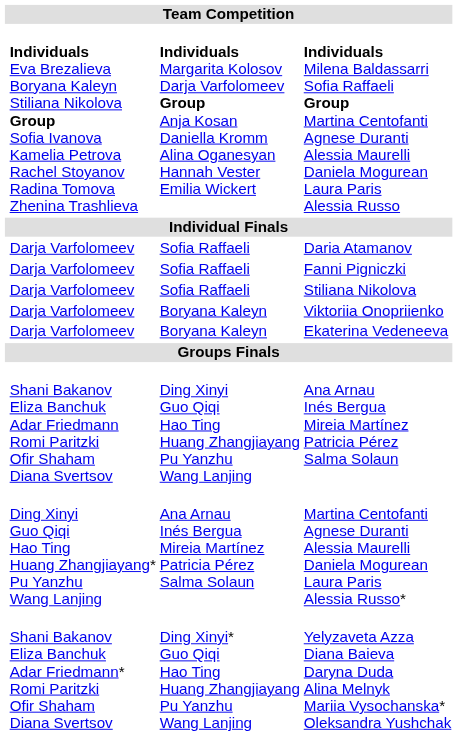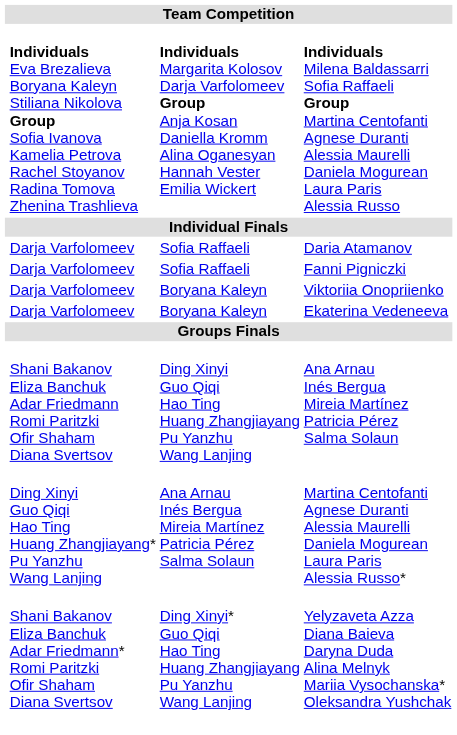 <table>
 <tr bgcolor="#DFDFDF">
 <td colspan="4" align="center"><strong>Team Competition</strong></td>
 </tr>
 <tr>
 <th scope=row style="text-align:left"><br></th>
 <td> <br><strong>Individuals</strong><br><a href='#'>Eva Brezalieva</a><br><a href='#'>Boryana Kaleyn</a><br><a href='#'>Stiliana Nikolova</a><br><strong>Group</strong><br><a href='#'>Sofia Ivanova</a><br><a href='#'>Kamelia Petrova</a><br><a href='#'>Rachel Stoyanov</a><br><a href='#'>Radina Tomova</a><br><a href='#'>Zhenina Trashlieva</a></td>
 <td valign="top"> <br><strong>Individuals</strong><br><a href='#'>Margarita Kolosov</a><br><a href='#'>Darja Varfolomeev</a><br><strong>Group</strong><br><a href='#'>Anja Kosan</a><br><a href='#'>Daniella Kromm</a><br><a href='#'>Alina Oganesyan</a><br><a href='#'>Hannah Vester</a><br><a href='#'>Emilia Wickert</a></td>
 <td> <br><strong>Individuals</strong><br><a href='#'>Milena Baldassarri</a><br><a href='#'>Sofia Raffaeli</a><br><strong>Group</strong><br><a href='#'>Martina Centofanti</a><br><a href='#'>Agnese Duranti</a><br><a href='#'>Alessia Maurelli</a><br><a href='#'>Daniela Mogurean</a><br><a href='#'>Laura Paris</a><br><a href='#'>Alessia Russo</a></td>
 </tr>
 <tr bgcolor="#DFDFDF">
 <td colspan="4" align="center"><strong>Individual Finals</strong></td>
 </tr>
 <tr>
 <th scope=row style="text-align:left"><br></th>
 <td> <a href='#'>Darja Varfolomeev</a></td>
 <td> <a href='#'>Sofia Raffaeli</a></td>
 <td> <a href='#'>Daria Atamanov</a></td>
 </tr>
 <tr>
 <th scope=row style="text-align:left"><br></th>
 <td> <a href='#'>Darja Varfolomeev</a></td>
 <td> <a href='#'>Sofia Raffaeli</a></td>
 <td> <a href='#'>Fanni Pigniczki</a></td>
-</tr>
-<tr>
-<th scope=row style="text-align:left"><br></th>
-<td> <a href='#'>Darja Varfolomeev</a></td>
-<td> <a href='#'>Sofia Raffaeli</a></td>
-<td> <a href='#'>Stiliana Nikolova</a></td>
 </tr>
 <tr>
 <th scope=row style="text-align:left"><br></th>
 <td> <a href='#'>Darja Varfolomeev</a></td>
 <td> <a href='#'>Boryana Kaleyn</a></td>
 <td> <a href='#'>Viktoriia Onopriienko</a></td>
 </tr>
 <tr>
 <th scope=row style="text-align:left"><br></th>
 <td> <a href='#'>Darja Varfolomeev</a></td>
 <td> <a href='#'>Boryana Kaleyn</a></td>
 <td> <a href='#'>Ekaterina Vedeneeva</a></td>
 </tr>
 <tr bgcolor="#DFDFDF">
 <td colspan="4" align="center"><strong>Groups Finals</strong></td>
 </tr>
 <tr>
 <th scope=row style="text-align:left"><br></th>
 <td> <br><a href='#'>Shani Bakanov</a><br><a href='#'>Eliza Banchuk</a><br><a href='#'>Adar Friedmann</a><br><a href='#'>Romi Paritzki</a><br><a href='#'>Ofir Shaham</a><br><a href='#'>Diana Svertsov</a></td>
 <td> <br><a href='#'>Ding Xinyi</a><br><a href='#'>Guo Qiqi</a><br><a href='#'>Hao Ting</a><br><a href='#'>Huang Zhangjiayang</a><br><a href='#'>Pu Yanzhu</a><br><a href='#'>Wang Lanjing</a></td>
 <td valign="top"> <br><a href='#'>Ana Arnau</a><br><a href='#'>Inés Bergua</a><br><a href='#'>Mireia Martínez</a><br><a href='#'>Patricia Pérez</a><br><a href='#'>Salma Solaun</a></td>
 </tr>
 <tr>
 <th scope=row style="text-align:left"><br></th>
 <td> <br><a href='#'>Ding Xinyi</a><br><a href='#'>Guo Qiqi</a><br><a href='#'>Hao Ting</a><br><a href='#'>Huang Zhangjiayang</a>*<br><a href='#'>Pu Yanzhu</a><br><a href='#'>Wang Lanjing</a></td>
 <td valign="top"> <br><a href='#'>Ana Arnau</a><br><a href='#'>Inés Bergua</a><br><a href='#'>Mireia Martínez</a><br><a href='#'>Patricia Pérez</a><br><a href='#'>Salma Solaun</a></td>
 <td> <br><a href='#'>Martina Centofanti</a><br><a href='#'>Agnese Duranti</a><br><a href='#'>Alessia Maurelli</a><br><a href='#'>Daniela Mogurean</a><br><a href='#'>Laura Paris</a><br><a href='#'>Alessia Russo</a>*</td>
 </tr>
 <tr>
 <th scope=row style="text-align:left"><br></th>
 <td> <br><a href='#'>Shani Bakanov</a><br><a href='#'>Eliza Banchuk</a><br><a href='#'>Adar Friedmann</a>*<br><a href='#'>Romi Paritzki</a><br><a href='#'>Ofir Shaham</a><br><a href='#'>Diana Svertsov</a></td>
 <td> <br><a href='#'>Ding Xinyi</a>*<br><a href='#'>Guo Qiqi</a><br><a href='#'>Hao Ting</a><br><a href='#'>Huang Zhangjiayang</a><br><a href='#'>Pu Yanzhu</a><br><a href='#'>Wang Lanjing</a></td>
 <td> <br><a href='#'>Yelyzaveta Azza</a><br><a href='#'>Diana Baieva</a><br><a href='#'>Daryna Duda</a><br><a href='#'>Alina Melnyk</a><br><a href='#'>Mariia Vysochanska</a>*<br><a href='#'>Oleksandra Yushchak</a></td>
 </tr>
 </table>
